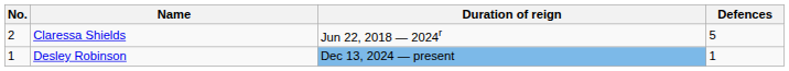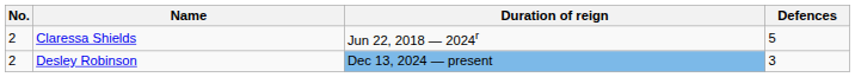 <table class="wikitable" width=80%>
 <tr>
 <th width=3%>No.</th>
 <th width=37%>Name</th>
 <th width=50%>Duration of reign</th>
 <th width=10%>Defences</th>
 </tr>
 <tr>
 <td>2</td>
 <td align=left> <a href='#'>Claressa Shields</a></td>
 <td>Jun 22, 2018 — 2024<sup>r</sup></td>
 <td>5</td>
 </tr>
 <tr>
-<td>1</td>
+<td>2</td>
 <td align=left> <a href='#'>Desley Robinson</a></td>
 <td style="background:#7CB9E8;" width=5px>Dec 13, 2024 — present</td>
-<td>1</td>
+<td>3</td>
 </tr>
 </table>
